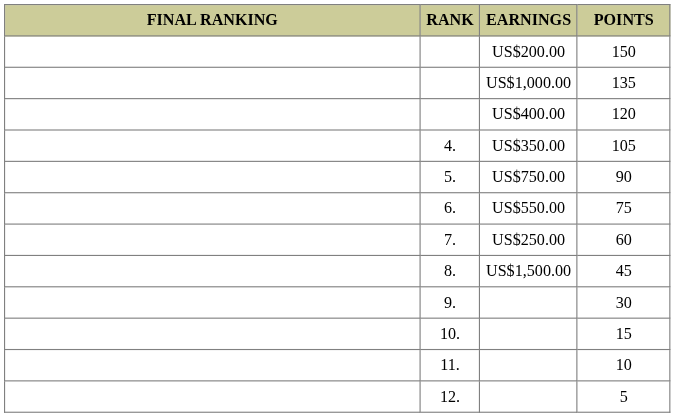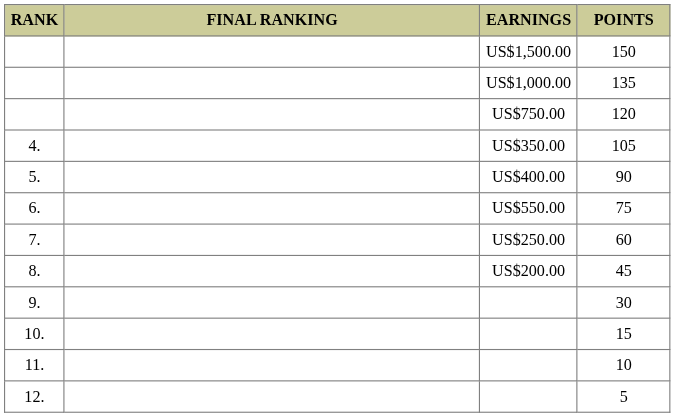 <table border="1" cellspacing="2" cellpadding="5" style="border-collapse: collapse; font-size: 90%;">
 <tr bgcolor="CCCC99">
+<th>RANK</th>
 <th style="width: 25em">FINAL RANKING</th>
-<th>RANK</th>
 <th style="width: 5em">EARNINGS</th>
 <th style="width: 5em">POINTS</th>
 </tr>
 <tr>
+<td align="center"></td>
 <td></td>
-<td align="center"></td>
-<td align="center">US$200.00</td>
+<td align="center">US$1,500.00</td>
 <td align="center">150</td>
 </tr>
 <tr>
+<td align="center"></td>
 <td></td>
-<td align="center"></td>
 <td align="center">US$1,000.00</td>
 <td align="center">135</td>
 </tr>
 <tr>
+<td align="center"></td>
 <td></td>
-<td align="center"></td>
-<td align="center">US$400.00</td>
+<td align="center">US$750.00</td>
 <td align="center">120</td>
 </tr>
 <tr>
+<td align="center">4.</td>
 <td></td>
-<td align="center">4.</td>
 <td align="center">US$350.00</td>
 <td align="center">105</td>
 </tr>
 <tr>
+<td align="center">5.</td>
 <td></td>
-<td align="center">5.</td>
-<td align="center">US$750.00</td>
+<td align="center">US$400.00</td>
 <td align="center">90</td>
 </tr>
 <tr>
+<td align="center">6.</td>
 <td></td>
-<td align="center">6.</td>
 <td align="center">US$550.00</td>
 <td align="center">75</td>
 </tr>
 <tr>
+<td align="center">7.</td>
 <td></td>
-<td align="center">7.</td>
 <td align="center">US$250.00</td>
 <td align="center">60</td>
 </tr>
 <tr>
+<td align="center">8.</td>
 <td></td>
-<td align="center">8.</td>
-<td align="center">US$1,500.00</td>
+<td align="center">US$200.00</td>
 <td align="center">45</td>
 </tr>
 <tr>
+<td align="center">9.</td>
 <td></td>
-<td align="center">9.</td>
 <td align="center"></td>
 <td align="center">30</td>
 </tr>
 <tr>
+<td align="center">10.</td>
 <td></td>
-<td align="center">10.</td>
 <td align="center"></td>
 <td align="center">15</td>
 </tr>
 <tr>
+<td align="center">11.</td>
 <td></td>
-<td align="center">11.</td>
 <td align="center"></td>
 <td align="center">10</td>
 </tr>
 <tr>
+<td align="center">12.</td>
 <td></td>
-<td align="center">12.</td>
 <td align="center"></td>
 <td align="center">5</td>
 </tr>
 </table>
